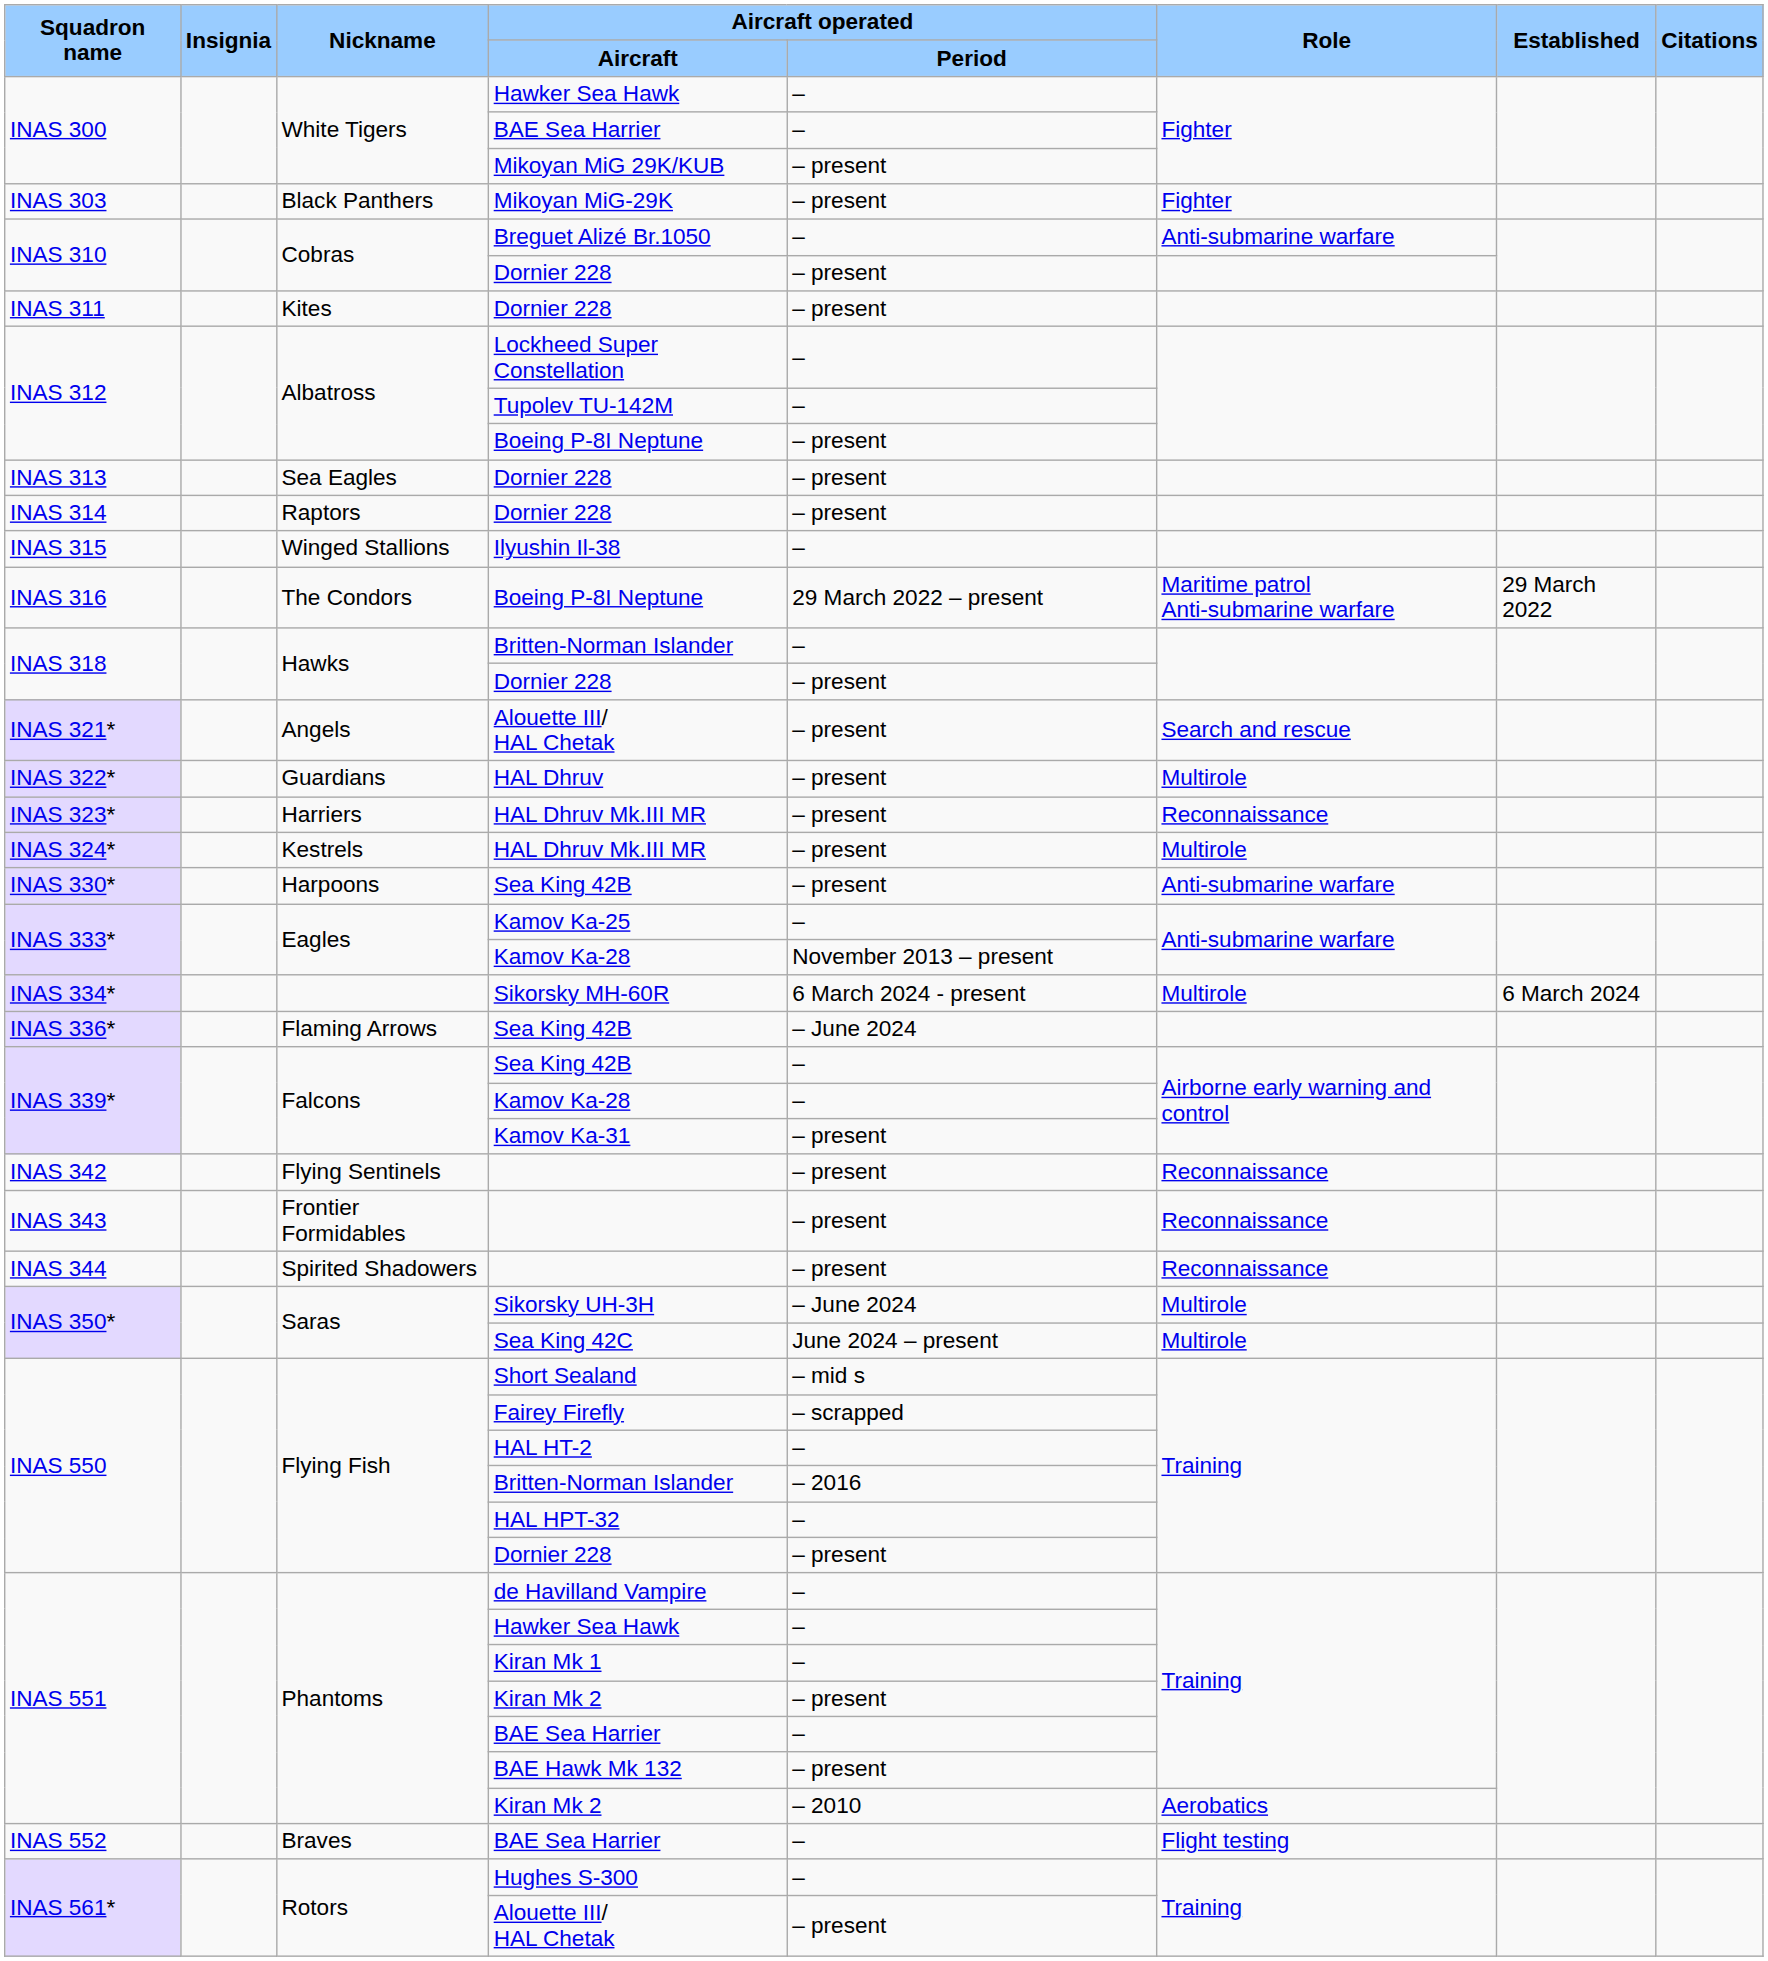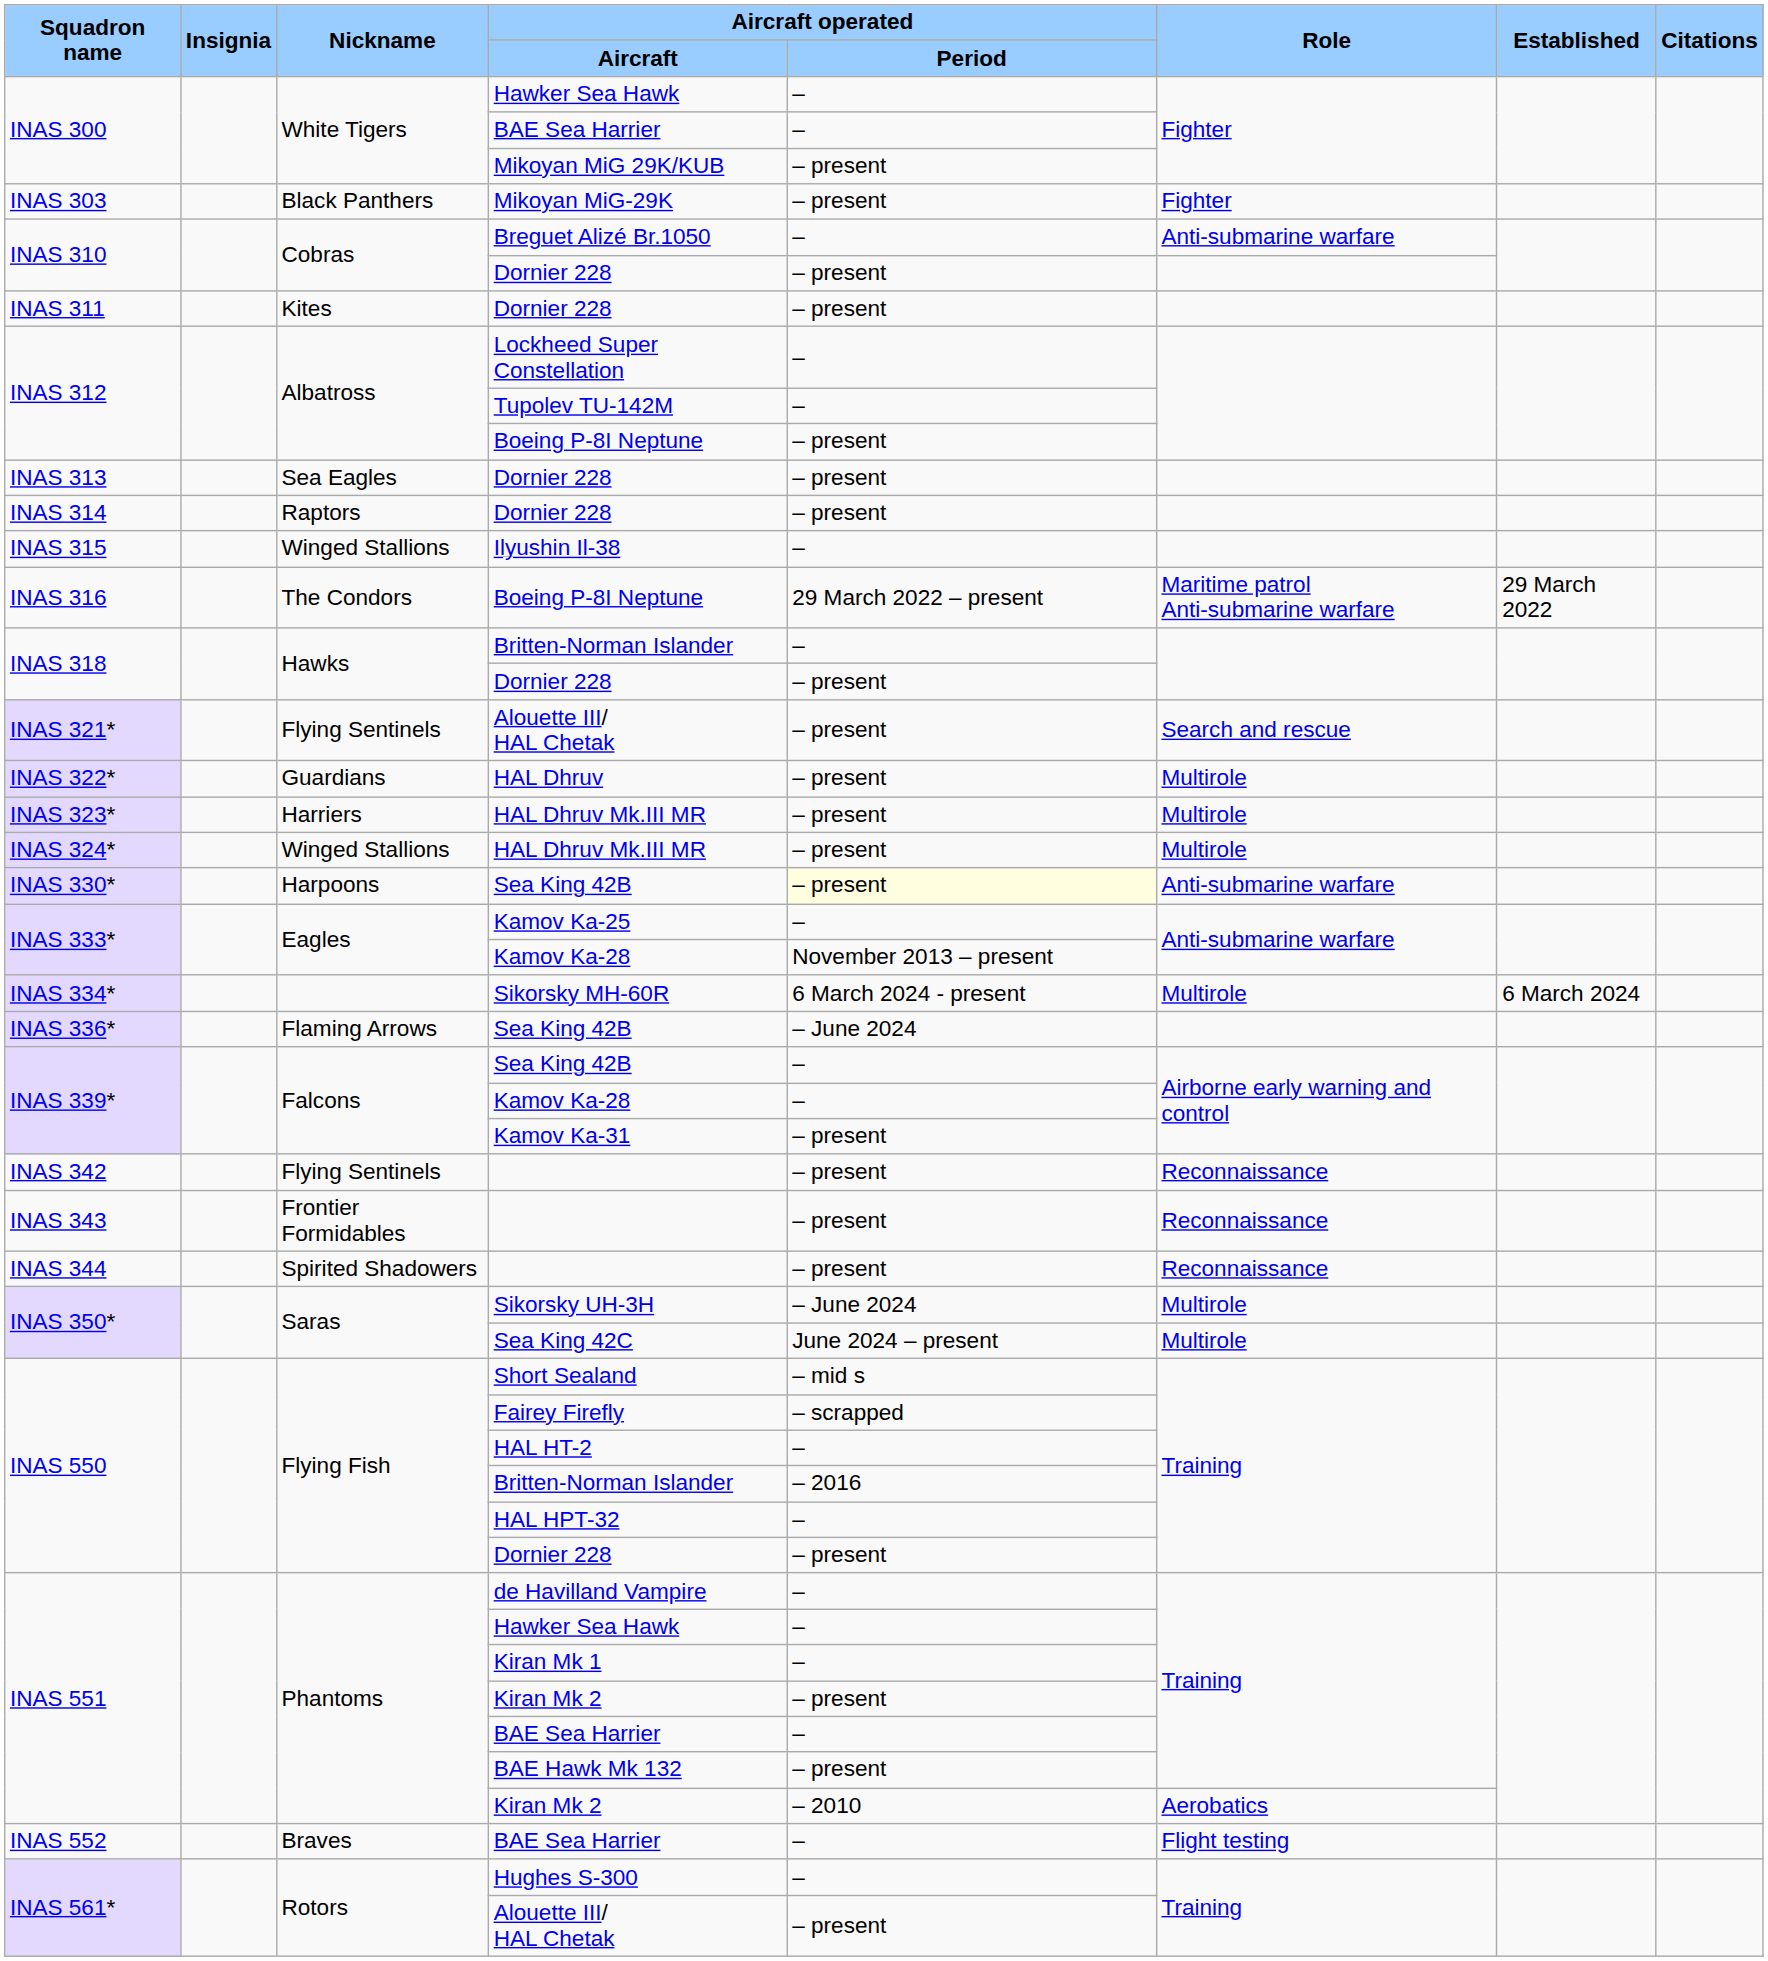 <table class="wikitable sortable">
 <tr>
 <th scope=col rowspan=2 style="background-color:#9cf;">Squadron name</th>
 <th scope=col rowspan=2 class=unsortable style="background-color:#9cf;">Insignia</th>
 <th scope=col rowspan=2 style="background-color:#9cf;">Nickname</th>
 <th scope=col colspan=2 class=unsortable style="background-color:#9cf;">Aircraft operated</th>
 <th scope=col rowspan=2 style="background-color:#9cf;">Role</th>
 <th scope=col rowspan=2 style="background-color:#9cf;">Established</th>
 <th scope=col rowspan=2 class=unsortable style="background-color:#9cf;">Citations</th>
 </tr>
 <tr>
 <th align= center scope=col style="background-color:#9cf;">Aircraft</th>
 <th align= center scope=col style="width:21%; background-color:#9cf;">Period</th>
 </tr>
 <tr>
 <td rowspan=3><a href='#'>INAS 300</a></td>
 <td rowspan=3></td>
 <td rowspan=3>White Tigers</td>
 <td><a href='#'>Hawker Sea Hawk</a></td>
 <td> – </td>
 <td rowspan=3><a href='#'>Fighter</a></td>
 <td rowspan=3></td>
 <td rowspan=3></td>
 </tr>
 <tr>
 <td><a href='#'>BAE Sea Harrier</a></td>
 <td> – </td>
 </tr>
 <tr>
 <td><a href='#'>Mikoyan MiG 29K/KUB</a></td>
 <td> – present</td>
 </tr>
 <tr>
 <td><a href='#'>INAS 303</a></td>
 <td></td>
 <td>Black Panthers</td>
 <td><a href='#'>Mikoyan MiG-29K</a></td>
 <td> – present</td>
 <td><a href='#'>Fighter</a></td>
 <td></td>
 <td></td>
 </tr>
 <tr>
 <td rowspan=2><a href='#'>INAS 310</a></td>
 <td rowspan=2></td>
 <td rowspan=2>Cobras</td>
 <td><a href='#'>Breguet Alizé Br.1050</a></td>
 <td> – </td>
 <td><a href='#'>Anti-submarine warfare</a></td>
 <td rowspan=2></td>
 <td rowspan=2></td>
 </tr>
 <tr>
 <td><a href='#'>Dornier 228</a></td>
 <td> – present</td>
 <td></td>
 </tr>
 <tr>
 <td><a href='#'>INAS 311</a></td>
 <td></td>
 <td>Kites</td>
 <td><a href='#'>Dornier 228</a></td>
 <td> – present</td>
 <td></td>
 <td></td>
 <td></td>
 </tr>
 <tr>
 <td rowspan=3><a href='#'>INAS 312</a></td>
 <td rowspan=3></td>
 <td rowspan=3>Albatross</td>
 <td><a href='#'>Lockheed Super Constellation</a></td>
 <td> – </td>
 <td rowspan=3></td>
 <td rowspan=3></td>
 <td rowspan=3></td>
 </tr>
 <tr>
 <td><a href='#'>Tupolev TU-142M</a></td>
 <td> – </td>
 </tr>
 <tr>
 <td><a href='#'>Boeing P-8I Neptune</a></td>
 <td> – present</td>
 </tr>
 <tr>
 <td><a href='#'>INAS 313</a></td>
 <td></td>
 <td>Sea Eagles</td>
 <td><a href='#'>Dornier 228</a></td>
 <td> – present</td>
 <td></td>
 <td></td>
 <td></td>
 </tr>
 <tr>
 <td><a href='#'>INAS 314</a></td>
 <td></td>
 <td>Raptors</td>
 <td><a href='#'>Dornier 228</a></td>
 <td> – present</td>
 <td></td>
 <td></td>
 <td></td>
 </tr>
 <tr>
 <td><a href='#'>INAS 315</a></td>
 <td></td>
 <td>Winged Stallions</td>
 <td><a href='#'>Ilyushin Il-38</a></td>
 <td> – </td>
 <td></td>
 <td></td>
 <td></td>
 </tr>
 <tr>
 <td><a href='#'>INAS 316</a></td>
 <td></td>
 <td>The Condors</td>
 <td><a href='#'>Boeing P-8I Neptune</a></td>
 <td>29 March 2022 – present</td>
 <td><a href='#'>Maritime patrol</a><br><a href='#'>Anti-submarine warfare</a></td>
 <td>29 March 2022</td>
 <td></td>
 </tr>
 <tr>
 <td rowspan=2><a href='#'>INAS 318</a></td>
 <td rowspan=2></td>
 <td rowspan=2>Hawks</td>
 <td><a href='#'>Britten-Norman Islander</a></td>
 <td> – </td>
 <td rowspan=2></td>
 <td rowspan=2></td>
 <td rowspan=2></td>
 </tr>
 <tr>
 <td><a href='#'>Dornier 228</a></td>
 <td> – present</td>
 </tr>
 <tr>
 <td style="background:#e3d9ff;"><a href='#'>INAS 321</a>*</td>
 <td></td>
-<td>Angels</td>
+<td>Flying Sentinels</td>
 <td><a href='#'>Alouette III</a>/<br><a href='#'>HAL Chetak</a></td>
 <td> – present</td>
 <td><a href='#'>Search and rescue</a></td>
 <td></td>
 <td></td>
 </tr>
 <tr>
 <td style="background:#e3d9ff;"><a href='#'>INAS 322</a>*</td>
 <td></td>
 <td>Guardians</td>
 <td><a href='#'>HAL Dhruv</a></td>
 <td> – present</td>
 <td><a href='#'>Multirole</a></td>
 <td></td>
 <td></td>
 </tr>
 <tr>
 <td style="background:#e3d9ff;"><a href='#'>INAS 323</a>*</td>
 <td></td>
 <td>Harriers</td>
 <td><a href='#'>HAL Dhruv Mk.III MR</a></td>
 <td> – present</td>
-<td><a href='#'>Reconnaissance</a></td>
+<td><a href='#'>Multirole</a></td>
 <td></td>
 <td></td>
 </tr>
 <tr>
 <td style="background:#e3d9ff;"><a href='#'>INAS 324</a>*</td>
 <td></td>
-<td>Kestrels</td>
+<td>Winged Stallions</td>
 <td><a href='#'>HAL Dhruv Mk.III MR</a></td>
 <td> – present</td>
 <td><a href='#'>Multirole</a></td>
 <td></td>
 <td></td>
 </tr>
 <tr>
 <td style="background:#e3d9ff;"><a href='#'>INAS 330</a>*</td>
 <td></td>
 <td>Harpoons</td>
 <td><a href='#'>Sea King 42B</a></td>
-<td> – present</td>
+<td style="background: lightyellow;"> – present</td>
 <td><a href='#'>Anti-submarine warfare</a></td>
 <td></td>
 <td></td>
 </tr>
 <tr>
 <td style="background:#e3d9ff;" rowspan=2><a href='#'>INAS 333</a>*</td>
 <td rowspan=2></td>
 <td rowspan=2>Eagles</td>
 <td><a href='#'>Kamov Ka-25</a></td>
 <td> – </td>
 <td rowspan=2><a href='#'>Anti-submarine warfare</a></td>
 <td rowspan=2></td>
 <td rowspan=2></td>
 </tr>
 <tr>
 <td><a href='#'>Kamov Ka-28</a></td>
 <td>November 2013 – present</td>
 </tr>
 <tr>
 <td style="background:#e3d9ff;"><a href='#'>INAS 334</a>*</td>
 <td></td>
 <td></td>
 <td><a href='#'>Sikorsky MH-60R</a></td>
 <td>6 March 2024 - present</td>
 <td><a href='#'>Multirole</a></td>
 <td>6 March 2024</td>
 <td></td>
 </tr>
 <tr>
 <td style="background:#e3d9ff;"><a href='#'>INAS 336</a>*</td>
 <td></td>
 <td>Flaming Arrows</td>
 <td><a href='#'>Sea King 42B</a></td>
 <td> – June 2024</td>
 <td></td>
 <td></td>
 <td></td>
 </tr>
 <tr>
 <td style="background:#e3d9ff;" rowspan=3><a href='#'>INAS 339</a>*</td>
 <td rowspan=3></td>
 <td rowspan=3>Falcons</td>
 <td><a href='#'>Sea King 42B</a></td>
 <td> – </td>
 <td rowspan=3><a href='#'>Airborne early warning and control</a></td>
 <td rowspan=3></td>
 <td rowspan=3></td>
 </tr>
 <tr>
 <td><a href='#'>Kamov Ka-28</a></td>
 <td> – </td>
 </tr>
 <tr>
 <td><a href='#'>Kamov Ka-31</a></td>
 <td> – present</td>
 </tr>
 <tr>
 <td><a href='#'>INAS 342</a></td>
 <td></td>
 <td>Flying Sentinels</td>
 <td></td>
 <td> – present</td>
 <td><a href='#'>Reconnaissance</a></td>
 <td></td>
 <td></td>
 </tr>
 <tr>
 <td><a href='#'>INAS 343</a></td>
 <td></td>
 <td>Frontier Formidables</td>
 <td></td>
 <td> – present</td>
 <td><a href='#'>Reconnaissance</a></td>
 <td></td>
 <td></td>
 </tr>
 <tr>
 <td><a href='#'>INAS 344</a></td>
 <td></td>
 <td>Spirited Shadowers</td>
 <td></td>
 <td> – present</td>
 <td><a href='#'>Reconnaissance</a></td>
 <td></td>
 <td></td>
 </tr>
 <tr>
 <td rowspan="2" style="background:#e3d9ff;"><a href='#'>INAS 350</a>*</td>
 <td rowspan="2"></td>
 <td rowspan="2">Saras</td>
 <td><a href='#'>Sikorsky UH-3H</a></td>
 <td> – June 2024</td>
 <td><a href='#'>Multirole</a></td>
 <td></td>
 <td></td>
 </tr>
 <tr>
 <td><a href='#'>Sea King 42C</a></td>
 <td>June 2024 – present</td>
 <td><a href='#'>Multirole</a></td>
 <td></td>
 <td></td>
 </tr>
 <tr>
 <td rowspan=6><a href='#'>INAS 550</a></td>
 <td rowspan=6></td>
 <td rowspan=6>Flying Fish</td>
 <td><a href='#'>Short Sealand</a></td>
 <td> – mid s</td>
 <td rowspan=6><a href='#'>Training</a></td>
 <td rowspan=6></td>
 <td rowspan=6></td>
 </tr>
 <tr>
 <td><a href='#'>Fairey Firefly</a></td>
 <td> – scrapped</td>
 </tr>
 <tr>
 <td><a href='#'>HAL HT-2</a></td>
 <td> – </td>
 </tr>
 <tr>
 <td><a href='#'>Britten-Norman Islander</a></td>
 <td> – 2016</td>
 </tr>
 <tr>
 <td><a href='#'>HAL HPT-32</a></td>
 <td> – </td>
 </tr>
 <tr>
 <td><a href='#'>Dornier 228</a></td>
 <td> – present</td>
 </tr>
 <tr>
 <td rowspan="7"><a href='#'>INAS 551</a></td>
 <td rowspan="7"></td>
 <td rowspan=7>Phantoms</td>
 <td><a href='#'>de Havilland Vampire</a></td>
 <td> – </td>
 <td rowspan=6><a href='#'>Training</a></td>
 <td rowspan="7"></td>
 <td rowspan="7"></td>
 </tr>
 <tr>
 <td><a href='#'>Hawker Sea Hawk</a></td>
 <td> – </td>
 </tr>
 <tr>
 <td><a href='#'>Kiran Mk 1</a></td>
 <td> – </td>
 </tr>
 <tr>
 <td><a href='#'>Kiran Mk 2</a></td>
 <td> – present</td>
 </tr>
 <tr>
 <td><a href='#'>BAE Sea Harrier</a></td>
 <td> – </td>
 </tr>
 <tr>
 <td><a href='#'>BAE Hawk Mk 132</a></td>
 <td> – present</td>
 </tr>
 <tr>
 <td><a href='#'>Kiran Mk 2</a></td>
 <td> – 2010</td>
 <td><a href='#'>Aerobatics</a></td>
 </tr>
 <tr>
 <td><a href='#'>INAS 552</a></td>
 <td></td>
 <td>Braves</td>
 <td><a href='#'>BAE Sea Harrier</a></td>
 <td> – </td>
 <td><a href='#'>Flight testing</a></td>
 <td></td>
 <td></td>
 </tr>
 <tr>
 <td style="background:#e3d9ff;" rowspan=2><a href='#'>INAS 561</a>*</td>
 <td rowspan=2></td>
 <td rowspan=2>Rotors</td>
 <td><a href='#'>Hughes S-300</a></td>
 <td> – </td>
 <td rowspan=2><a href='#'>Training</a></td>
 <td rowspan=2></td>
 <td rowspan=2></td>
 </tr>
 <tr>
 <td><a href='#'>Alouette III</a>/<br><a href='#'>HAL Chetak</a></td>
 <td> – present</td>
 </tr>
 </table>
